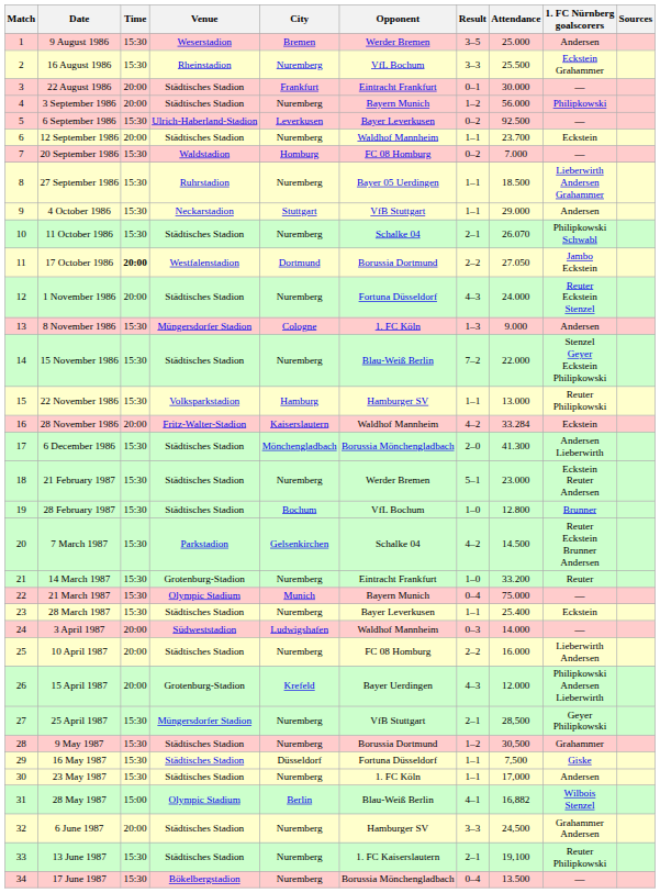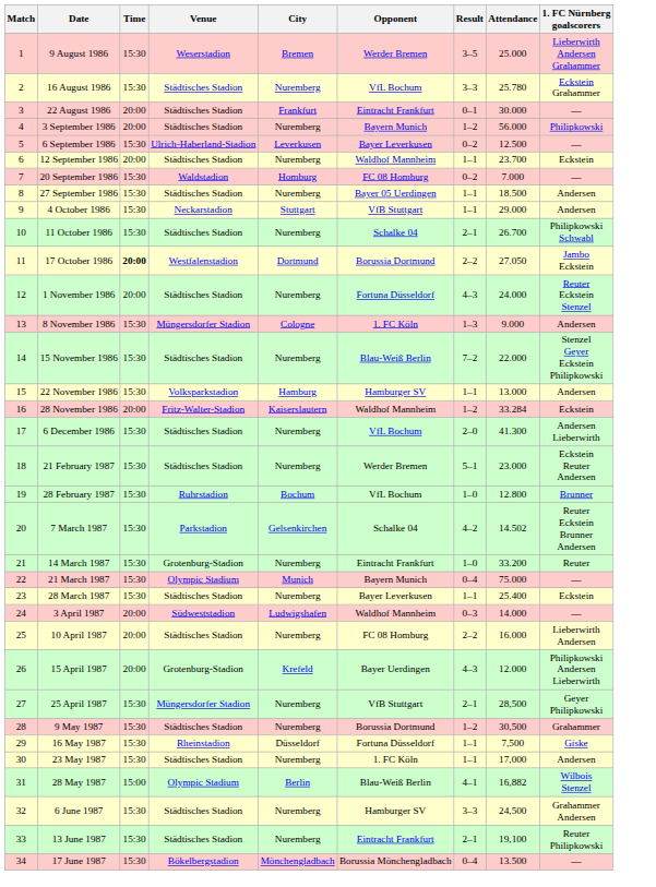 <table class="wikitable" style="text-align: center;font-size:90%">
 <tr>
 <th>Match</th>
 <th>Date</th>
 <th>Time</th>
 <th>Venue</th>
 <th>City</th>
 <th>Opponent</th>
 <th>Result</th>
 <th>Attendance</th>
 <th>1. FC Nürnberg<br>goalscorers</th>
-<th>Sources</th>
 </tr>
 <tr bgcolor=#FFCCCC>
 <td>1</td>
 <td>9 August 1986</td>
 <td>15:30</td>
 <td><a href='#'>Weserstadion</a></td>
 <td><a href='#'>Bremen</a></td>
 <td><a href='#'>Werder Bremen</a></td>
 <td>3–5</td>
 <td>25.000</td>
-<td>Andersen </td>
-<td></td>
+<td><a href='#'>Lieberwirth</a> <br><a href='#'>Andersen</a> <br><a href='#'>Grahammer</a> </td>
 </tr>
 <tr bgcolor=#FFFFCC>
 <td>2</td>
 <td>16 August 1986</td>
 <td>15:30</td>
-<td><a href='#'>Rheinstadion</a></td>
+<td><a href='#'>Städtisches Stadion</a></td>
 <td><a href='#'>Nuremberg</a></td>
 <td><a href='#'>VfL Bochum</a></td>
 <td>3–3</td>
-<td>25.500</td>
+<td>25.780</td>
 <td><a href='#'>Eckstein</a> <br>Grahammer </td>
-<td></td>
 </tr>
 <tr bgcolor=#FFCCCC>
 <td>3</td>
 <td>22 August 1986</td>
 <td>20:00</td>
 <td>Städtisches Stadion</td>
 <td><a href='#'>Frankfurt</a></td>
 <td><a href='#'>Eintracht Frankfurt</a></td>
 <td>0–1</td>
 <td>30.000</td>
 <td>—</td>
-<td></td>
 </tr>
 <tr bgcolor=#FFCCCC>
 <td>4</td>
 <td>3 September 1986</td>
 <td>20:00</td>
 <td>Städtisches Stadion</td>
 <td>Nuremberg</td>
 <td><a href='#'>Bayern Munich</a></td>
 <td>1–2</td>
 <td>56.000</td>
 <td><a href='#'>Philipkowski</a> </td>
-<td></td>
 </tr>
 <tr bgcolor=#FFCCCC>
 <td>5</td>
 <td>6 September 1986</td>
 <td>15:30</td>
 <td><a href='#'>Ulrich-Haberland-Stadion</a></td>
 <td><a href='#'>Leverkusen</a></td>
 <td><a href='#'>Bayer Leverkusen</a></td>
 <td>0–2</td>
-<td>92.500</td>
+<td>12.500</td>
 <td>—</td>
-<td></td>
 </tr>
 <tr bgcolor=#FFFFCC>
 <td>6</td>
 <td>12 September 1986</td>
 <td>20:00</td>
 <td>Städtisches Stadion</td>
 <td>Nuremberg</td>
 <td><a href='#'>Waldhof Mannheim</a></td>
 <td>1–1</td>
 <td>23.700</td>
 <td>Eckstein </td>
-<td></td>
 </tr>
 <tr bgcolor=#FFCCCC>
 <td>7</td>
 <td>20 September 1986</td>
 <td>15:30</td>
 <td><a href='#'>Waldstadion</a></td>
 <td><a href='#'>Homburg</a></td>
 <td><a href='#'>FC 08 Homburg</a></td>
 <td>0–2</td>
 <td>7.000</td>
 <td>—</td>
-<td></td>
 </tr>
 <tr bgcolor=#FFFFCC>
 <td>8</td>
 <td>27 September 1986</td>
 <td>15:30</td>
-<td><a href='#'>Ruhrstadion</a></td>
+<td>Städtisches Stadion</td>
 <td>Nuremberg</td>
 <td><a href='#'>Bayer 05 Uerdingen</a></td>
 <td>1–1</td>
 <td>18.500</td>
-<td><a href='#'>Lieberwirth</a> <br><a href='#'>Andersen</a> <br><a href='#'>Grahammer</a> </td>
-<td></td>
+<td>Andersen </td>
 </tr>
 <tr bgcolor=#FFFFCC>
 <td>9</td>
 <td>4 October 1986</td>
 <td>15:30</td>
 <td><a href='#'>Neckarstadion</a></td>
 <td><a href='#'>Stuttgart</a></td>
 <td><a href='#'>VfB Stuttgart</a></td>
 <td>1–1</td>
 <td>29.000</td>
 <td>Andersen </td>
-<td></td>
 </tr>
 <tr bgcolor=#CCFFCC>
 <td>10</td>
 <td>11 October 1986</td>
 <td>15:30</td>
 <td>Städtisches Stadion</td>
 <td>Nuremberg</td>
 <td><a href='#'>Schalke 04</a></td>
 <td>2–1</td>
-<td>26.070</td>
+<td>26.700</td>
 <td>Philipkowski <br><a href='#'>Schwabl</a> </td>
-<td></td>
 </tr>
 <tr bgcolor=#FFFFCC>
 <td>11</td>
 <td>17 October 1986</td>
 <td><strong>20:00</strong></td>
 <td><a href='#'>Westfalenstadion</a></td>
 <td><a href='#'>Dortmund</a></td>
 <td><a href='#'>Borussia Dortmund</a></td>
 <td>2–2</td>
 <td>27.050</td>
 <td><a href='#'>Jambo</a> <br>Eckstein </td>
-<td></td>
 </tr>
 <tr bgcolor=#CCFFCC>
 <td>12</td>
 <td>1 November 1986</td>
 <td>20:00</td>
 <td>Städtisches Stadion</td>
 <td>Nuremberg</td>
 <td><a href='#'>Fortuna Düsseldorf</a></td>
 <td>4–3</td>
 <td>24.000</td>
 <td><a href='#'>Reuter</a> <br> Eckstein <br> <a href='#'>Stenzel</a> </td>
-<td></td>
 </tr>
 <tr bgcolor=#FFCCCC>
 <td>13</td>
 <td>8 November 1986</td>
 <td>15:30</td>
 <td><a href='#'>Müngersdorfer Stadion</a></td>
 <td><a href='#'>Cologne</a></td>
 <td><a href='#'>1. FC Köln</a></td>
 <td>1–3</td>
 <td>9.000</td>
 <td>Andersen </td>
-<td></td>
 </tr>
 <tr bgcolor=#CCFFCC>
 <td>14</td>
 <td>15 November 1986</td>
 <td>15:30</td>
 <td>Städtisches Stadion</td>
 <td>Nuremberg</td>
 <td><a href='#'>Blau-Weiß Berlin</a></td>
 <td>7–2</td>
 <td>22.000</td>
 <td>Stenzel <br> <a href='#'>Geyer</a> <br> Eckstein <br> Philipkowski </td>
-<td></td>
 </tr>
 <tr bgcolor=#FFFFCC>
 <td>15</td>
 <td>22 November 1986</td>
 <td>15:30</td>
 <td><a href='#'>Volksparkstadion</a></td>
 <td><a href='#'>Hamburg</a></td>
 <td><a href='#'>Hamburger SV</a></td>
 <td>1–1</td>
 <td>13.000</td>
-<td>Reuter <br> Philipkowski  </td>
-<td></td>
+<td>Andersen </td>
 </tr>
 <tr bgcolor=#FFCCCC>
 <td>16</td>
 <td>28 November 1986</td>
 <td>20:00</td>
 <td><a href='#'>Fritz-Walter-Stadion</a></td>
 <td><a href='#'>Kaiserslautern</a></td>
 <td>Waldhof Mannheim</td>
-<td>4–2</td>
+<td>1–2</td>
 <td>33.284</td>
 <td>Eckstein </td>
-<td></td>
 </tr>
 <tr bgcolor=#CCFFCC>
 <td>17</td>
 <td>6 December 1986</td>
 <td>15:30</td>
 <td>Städtisches Stadion</td>
-<td><a href='#'>Mönchengladbach</a></td>
-<td><a href='#'>Borussia Mönchengladbach</a></td>
+<td>Nuremberg</td>
+<td><a href='#'>VfL Bochum</a></td>
 <td>2–0</td>
 <td>41.300</td>
 <td>Andersen <br> Lieberwirth </td>
-<td></td>
 </tr>
 <tr bgcolor=#CCFFCC>
 <td>18</td>
 <td>21 February 1987</td>
 <td>15:30</td>
 <td>Städtisches Stadion</td>
 <td>Nuremberg</td>
 <td>Werder Bremen</td>
 <td>5–1</td>
 <td>23.000</td>
 <td>Eckstein <br> Reuter <br> Andersen </td>
-<td></td>
 </tr>
 <tr bgcolor=#CCFFCC>
 <td>19</td>
 <td>28 February 1987</td>
 <td>15:30</td>
-<td>Städtisches Stadion</td>
+<td><a href='#'>Ruhrstadion</a></td>
 <td><a href='#'>Bochum</a></td>
 <td>VfL Bochum</td>
 <td>1–0</td>
 <td>12.800</td>
 <td><a href='#'>Brunner</a> </td>
-<td></td>
 </tr>
 <tr bgcolor=#CCFFCC>
 <td>20</td>
 <td>7 March 1987</td>
 <td>15:30</td>
 <td><a href='#'>Parkstadion</a></td>
 <td><a href='#'>Gelsenkirchen</a></td>
 <td>Schalke 04</td>
 <td>4–2</td>
-<td>14.500</td>
+<td>14.502</td>
 <td>Reuter <br>  Eckstein <br> Brunner <br> Andersen </td>
-<td></td>
 </tr>
 <tr bgcolor=#CCFFCC>
 <td>21</td>
 <td>14 March 1987</td>
 <td>15:30</td>
 <td>Grotenburg-Stadion</td>
 <td>Nuremberg</td>
 <td>Eintracht Frankfurt</td>
 <td>1–0</td>
 <td>33.200</td>
 <td>Reuter </td>
-<td></td>
 </tr>
 <tr bgcolor=#FFCCCC>
 <td>22</td>
 <td>21 March 1987</td>
 <td>15:30</td>
 <td><a href='#'>Olympic Stadium</a></td>
 <td><a href='#'>Munich</a></td>
 <td>Bayern Munich</td>
 <td>0–4</td>
 <td>75.000</td>
 <td>—</td>
-<td></td>
 </tr>
 <tr bgcolor=#FFFFCC>
 <td>23</td>
 <td>28 March 1987</td>
 <td>15:30</td>
 <td>Städtisches Stadion</td>
 <td>Nuremberg</td>
 <td>Bayer Leverkusen</td>
 <td>1–1</td>
 <td>25.400</td>
 <td>Eckstein </td>
-<td></td>
 </tr>
 <tr bgcolor=#FFCCCC>
 <td>24</td>
 <td>3 April 1987</td>
 <td>20:00</td>
 <td><a href='#'>Südweststadion</a></td>
 <td><a href='#'>Ludwigshafen</a></td>
 <td>Waldhof Mannheim</td>
 <td>0–3</td>
 <td>14.000</td>
 <td>—</td>
-<td></td>
 </tr>
 <tr bgcolor=#FFFFCC>
 <td>25</td>
 <td>10 April 1987</td>
 <td>20:00</td>
 <td>Städtisches Stadion</td>
 <td>Nuremberg</td>
 <td>FC 08 Homburg</td>
 <td>2–2</td>
 <td>16.000</td>
 <td>Lieberwirth <br> Andersen </td>
-<td></td>
 </tr>
 <tr bgcolor=#CCFFCC>
 <td>26</td>
 <td>15 April 1987</td>
 <td>20:00</td>
 <td>Grotenburg-Stadion</td>
 <td><a href='#'>Krefeld</a></td>
 <td>Bayer Uerdingen</td>
 <td>4–3</td>
 <td>12.000</td>
 <td>Philipkowski <br> Andersen <br> Lieberwirth </td>
-<td></td>
 </tr>
 <tr bgcolor=#CCFFCC>
 <td>27</td>
 <td>25 April 1987</td>
 <td>15:30</td>
 <td><a href='#'>Müngersdorfer Stadion</a></td>
 <td>Nuremberg</td>
 <td>VfB Stuttgart</td>
 <td>2–1</td>
 <td>28,500</td>
 <td>Geyer <br> Philipkowski </td>
-<td></td>
 </tr>
 <tr bgcolor=#FFCCCC>
 <td>28</td>
 <td>9 May 1987</td>
 <td>15:30</td>
 <td>Städtisches Stadion</td>
 <td>Nuremberg</td>
 <td>Borussia Dortmund</td>
 <td>1–2</td>
 <td>30,500</td>
 <td>Grahammer </td>
-<td></td>
 </tr>
 <tr bgcolor=#FFFFCC>
 <td>29</td>
 <td>16 May 1987</td>
 <td>15:30</td>
-<td><a href='#'>Städtisches Stadion</a></td>
+<td><a href='#'>Rheinstadion</a></td>
 <td>Düsseldorf</td>
 <td>Fortuna Düsseldorf</td>
 <td>1–1</td>
 <td>7,500</td>
 <td><a href='#'>Giske</a> </td>
-<td></td>
 </tr>
 <tr bgcolor=#FFFFCC>
 <td>30</td>
 <td>23 May 1987</td>
 <td>15:30</td>
 <td>Städtisches Stadion</td>
 <td>Nuremberg</td>
 <td>1. FC Köln</td>
 <td>1–1</td>
 <td>17,000</td>
 <td>Andersen </td>
-<td></td>
 </tr>
 <tr bgcolor=#CCFFCC>
 <td>31</td>
 <td>28 May 1987</td>
 <td>15:00</td>
 <td><a href='#'>Olympic Stadium</a></td>
 <td><a href='#'>Berlin</a></td>
 <td>Blau-Weiß Berlin</td>
 <td>4–1</td>
 <td>16,882</td>
 <td><a href='#'>Wilbois</a> <br> <a href='#'>Stenzel</a> </td>
-<td></td>
 </tr>
 <tr bgcolor=#FFFFCC>
 <td>32</td>
 <td>6 June 1987</td>
-<td>20:00</td>
+<td>15:30</td>
 <td>Städtisches Stadion</td>
 <td>Nuremberg</td>
 <td>Hamburger SV</td>
 <td>3–3</td>
 <td>24,500</td>
 <td>Grahammer <br> Andersen </td>
-<td></td>
 </tr>
 <tr bgcolor=#CCFFCC>
 <td>33</td>
 <td>13 June 1987</td>
 <td>15:30</td>
 <td>Städtisches Stadion</td>
 <td>Nuremberg</td>
-<td>1. FC Kaiserslautern</td>
+<td><a href='#'>Eintracht Frankfurt</a></td>
 <td>2–1</td>
 <td>19,100</td>
 <td>Reuter <br> Philipkowski  </td>
-<td></td>
 </tr>
 <tr bgcolor=#FFCCCC>
 <td>34</td>
 <td>17 June 1987</td>
 <td>15:30</td>
 <td><a href='#'>Bökelbergstadion</a></td>
-<td>Nuremberg</td>
+<td><a href='#'>Mönchengladbach</a></td>
 <td>Borussia Mönchengladbach</td>
 <td>0–4</td>
 <td>13.500</td>
 <td>—</td>
-<td></td>
 </tr>
 </table>
